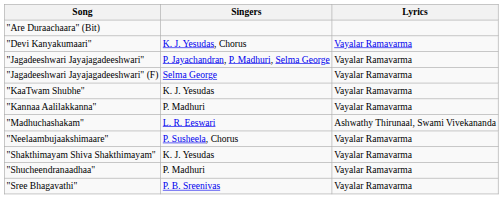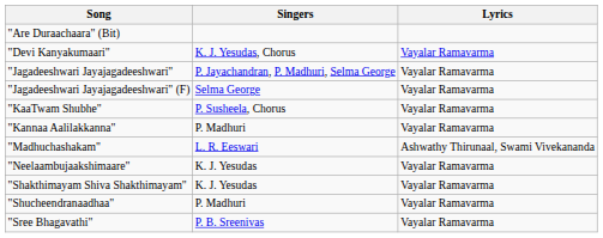 <table class="wikitable" style="font-size:95%;">
 <tr>
 <th>Song</th>
 <th>Singers</th>
 <th>Lyrics</th>
 </tr>
 <tr>
 <td>"Are Duraachaara" (Bit)</td>
 <td></td>
 <td></td>
 </tr>
 <tr>
 <td>"Devi Kanyakumaari"</td>
 <td><a href='#'>K. J. Yesudas</a>, Chorus</td>
 <td><a href='#'>Vayalar Ramavarma</a></td>
 </tr>
 <tr>
 <td>"Jagadeeshwari Jayajagadeeshwari"</td>
 <td><a href='#'>P. Jayachandran</a>, <a href='#'>P. Madhuri</a>, <a href='#'>Selma George</a></td>
 <td>Vayalar Ramavarma</td>
 </tr>
 <tr>
 <td>"Jagadeeshwari Jayajagadeeshwari" (F)</td>
 <td><a href='#'>Selma George</a></td>
 <td>Vayalar Ramavarma</td>
 </tr>
 <tr>
 <td>"KaaTwam Shubhe"</td>
-<td>K. J. Yesudas</td>
+<td><a href='#'>P. Susheela</a>, Chorus</td>
 <td>Vayalar Ramavarma</td>
 </tr>
 <tr>
 <td>"Kannaa Aalilakkanna"</td>
 <td>P. Madhuri</td>
 <td>Vayalar Ramavarma</td>
 </tr>
 <tr>
 <td>"Madhuchashakam"</td>
 <td><a href='#'>L. R. Eeswari</a></td>
 <td>Ashwathy Thirunaal, Swami Vivekananda</td>
 </tr>
 <tr>
 <td>"Neelaambujaakshimaare"</td>
-<td><a href='#'>P. Susheela</a>, Chorus</td>
+<td>K. J. Yesudas</td>
 <td>Vayalar Ramavarma</td>
 </tr>
 <tr>
 <td>"Shakthimayam Shiva Shakthimayam"</td>
 <td>K. J. Yesudas</td>
 <td>Vayalar Ramavarma</td>
 </tr>
 <tr>
 <td>"Shucheendranaadhaa"</td>
 <td>P. Madhuri</td>
 <td>Vayalar Ramavarma</td>
 </tr>
 <tr>
 <td>"Sree Bhagavathi"</td>
 <td><a href='#'>P. B. Sreenivas</a></td>
 <td>Vayalar Ramavarma</td>
 </tr>
 </table>
